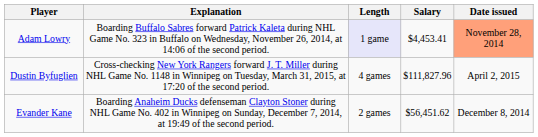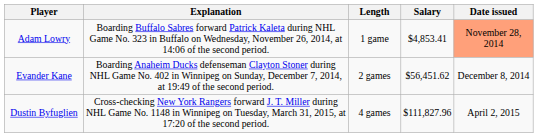 <table class="wikitable" style="text-align:center;">
 <tr>
 <th style="width:15%;">Player</th>
 <th style="width:50%;">Explanation</th>
 <th style="width:10%;">Length</th>
 <th style="width:10%;">Salary</th>
 <th style="width:15%;">Date issued</th>
 </tr>
 <tr>
 <td><a href='#'>Adam Lowry</a></td>
 <td>Boarding <a href='#'>Buffalo Sabres</a> forward <a href='#'>Patrick Kaleta</a> during NHL Game No. 323 in Buffalo on Wednesday, November 26, 2014, at 14:06 of the second period.</td>
-<td style="background: lavender;">1 game</td>
-<td>$4,453.41</td>
+<td>1 game</td>
+<td>$4,853.41</td>
 <td style="background: lightsalmon;">November 28, 2014</td>
+</tr>
+<tr>
+<td><a href='#'>Evander Kane</a></td>
+<td>Boarding <a href='#'>Anaheim Ducks</a> defenseman <a href='#'>Clayton Stoner</a> during NHL Game No. 402 in Winnipeg on Sunday, December 7, 2014, at 19:49 of the second period.</td>
+<td>2 games</td>
+<td>$56,451.62</td>
+<td>December 8, 2014</td>
 </tr>
 <tr>
 <td><a href='#'>Dustin Byfuglien</a></td>
 <td>Cross-checking <a href='#'>New York Rangers</a> forward <a href='#'>J. T. Miller</a> during NHL Game No. 1148 in Winnipeg on Tuesday, March 31, 2015, at 17:20 of the second period.</td>
 <td>4 games</td>
 <td>$111,827.96</td>
 <td>April 2, 2015</td>
 </tr>
-<tr>
-<td><a href='#'>Evander Kane</a></td>
-<td>Boarding <a href='#'>Anaheim Ducks</a> defenseman <a href='#'>Clayton Stoner</a> during NHL Game No. 402 in Winnipeg on Sunday, December 7, 2014, at 19:49 of the second period.</td>
-<td>2 games</td>
-<td>$56,451.62</td>
-<td>December 8, 2014</td>
-</tr>
 </table>
